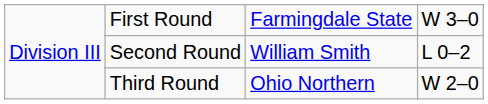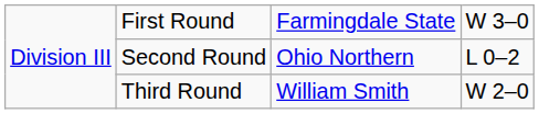 <table class="wikitable">
 <tr>
 <td rowspan="5"><a href='#'>Division III</a></td>
 <td>First Round</td>
 <td><a href='#'>Farmingdale State</a></td>
 <td>W 3–0</td>
 </tr>
 <tr>
 <td>Second Round</td>
-<td><a href='#'>William Smith</a></td>
+<td><a href='#'>Ohio Northern</a></td>
 <td>L 0–2</td>
 </tr>
 <tr>
 <td>Third Round</td>
-<td><a href='#'>Ohio Northern</a></td>
+<td><a href='#'>William Smith</a></td>
 <td>W 2–0</td>
 </tr>
 </table>
